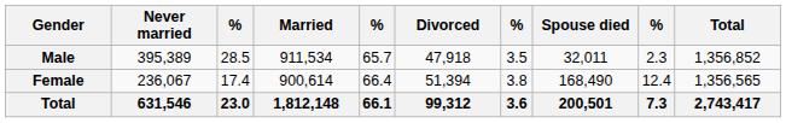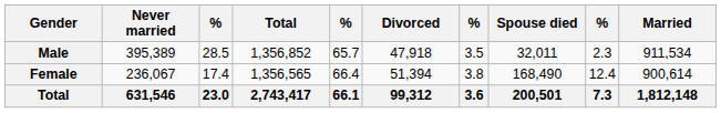 <table class="wikitable">
 <tr>
 <th style="width:80pt;">Gender</th>
 <th style="width:80pt;">Never married</th>
 <th style="width:20pt;">%</th>
-<th style="width:80pt;">Married</th>
+<th style="width:80pt;">Total</th>
 <th style="width:20pt;">%</th>
 <th style="width:80pt;">Divorced</th>
 <th style="width:20pt;">%</th>
 <th style="width:80pt;">Spouse died</th>
 <th style="width:20pt;">%</th>
-<th style="width:80pt;">Total</th>
+<th style="width:80pt;">Married</th>
 </tr>
 <tr>
 <th style="width:80pt;">Male</th>
 <td style="text-align:center;">395,389</td>
 <td style="text-align:center;">28.5</td>
-<td style="text-align:center;">911,534</td>
+<td style="text-align:center;">1,356,852</td>
 <td style="text-align:center;">65.7</td>
 <td style="text-align:center;">47,918</td>
 <td style="text-align:center;">3.5</td>
 <td style="text-align:center;">32,011</td>
 <td style="text-align:center;">2.3</td>
-<td style="text-align:center;">1,356,852</td>
+<td style="text-align:center;">911,534</td>
 </tr>
 <tr>
 <th style="width:80pt;">Female</th>
 <td style="text-align:center;">236,067</td>
 <td style="text-align:center;">17.4</td>
-<td style="text-align:center;">900,614</td>
+<td style="text-align:center;">1,356,565</td>
 <td style="text-align:center;">66.4</td>
 <td style="text-align:center;">51,394</td>
 <td style="text-align:center;">3.8</td>
 <td style="text-align:center;">168,490</td>
 <td style="text-align:center;">12.4</td>
-<td style="text-align:center;">1,356,565</td>
+<td style="text-align:center;">900,614</td>
 </tr>
 <tr>
 <th>Total</th>
 <th>631,546</th>
 <th>23.0</th>
-<th>1,812,148</th>
+<th>2,743,417</th>
 <th>66.1</th>
 <th>99,312</th>
 <th>3.6</th>
 <th>200,501</th>
 <th>7.3</th>
-<th>2,743,417</th>
+<th>1,812,148</th>
 </tr>
 </table>
